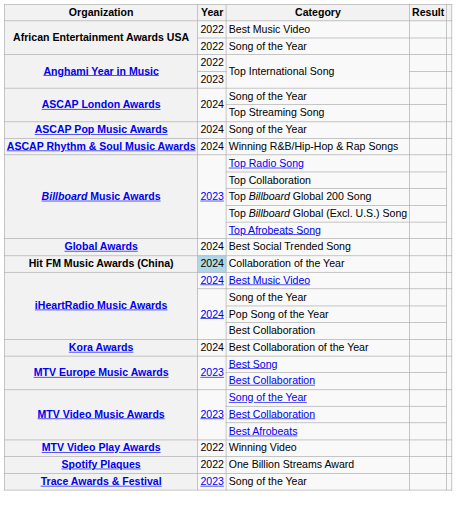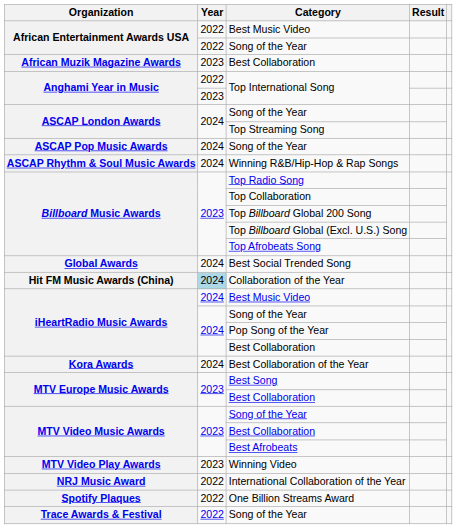 <table class="wikitable sortable plainrowheaders" style="border:none; margin:0;">
 <tr>
 <th scope="col">Organization</th>
 <th scope="col">Year</th>
 <th scope="col">Category</th>
 <th scope="col">Result</th>
 <th class="unsortable" scope="col"></th>
 </tr>
 <tr>
 <th scope="row" rowspan="2">African Entertainment Awards USA</th>
 <td>2022</td>
 <td>Best Music Video</td>
 <td></td>
 <td style="text-align:center;"></td>
 </tr>
 <tr>
 <td>2022</td>
 <td>Song of the Year</td>
+<td></td>
+<td style="text-align:center;"></td>
+</tr>
+<tr>
+<th scope="row"><a href='#'>African Muzik Magazine Awards</a></th>
+<td>2023</td>
+<td>Best Collaboration</td>
 <td></td>
 <td style="text-align:center;"></td>
 </tr>
 <tr>
 <th scope="row" rowspan="2"><a href='#'>Anghami Year in Music</a></th>
 <td>2022</td>
 <td rowspan="2">Top International Song</td>
 <td></td>
 <td style="text-align:center;"></td>
 </tr>
 <tr>
 <td>2023</td>
 <td></td>
 <td style="text-align:center;"></td>
 </tr>
 <tr>
 <th scope="row" rowspan="2"><a href='#'>ASCAP London Awards</a></th>
 <td rowspan="2">2024</td>
 <td>Song of the Year</td>
 <td></td>
 <td style="text-align:center;" rowspan="2"></td>
 </tr>
 <tr>
 <td>Top Streaming Song</td>
 <td></td>
 </tr>
 <tr>
 <th scope="row"><a href='#'>ASCAP Pop Music Awards</a></th>
 <td>2024</td>
 <td>Song of the Year</td>
 <td></td>
 <td style="text-align:center;"></td>
 </tr>
 <tr>
 <th scope="row"><a href='#'>ASCAP Rhythm & Soul Music Awards</a></th>
 <td>2024</td>
 <td>Winning R&B/Hip-Hop & Rap Songs</td>
 <td></td>
 <td style="text-align:center;"></td>
 </tr>
 <tr>
 <th scope="row" rowspan="5"><a href='#'><em>Billboard</em> Music Awards</a></th>
 <td rowspan="5"><a href='#'>2023</a></td>
 <td><a href='#'>Top Radio Song</a></td>
 <td></td>
 <td style="text-align:center;" rowspan="5"></td>
 </tr>
 <tr>
 <td>Top Collaboration</td>
 <td></td>
 </tr>
 <tr>
 <td>Top <em>Billboard</em> Global 200 Song</td>
 <td></td>
 </tr>
 <tr>
 <td>Top <em>Billboard</em> Global (Excl. U.S.) Song</td>
 <td></td>
 </tr>
 <tr>
 <td><a href='#'>Top Afrobeats Song</a></td>
 <td></td>
 </tr>
 <tr>
 <th scope="row"><a href='#'>Global Awards</a></th>
 <td>2024</td>
 <td>Best Social Trended Song</td>
 <td></td>
 <td style="text-align:center;"></td>
 </tr>
 <tr>
 <th scope="row">Hit FM Music Awards (China)</th>
 <td style="background: lightblue;">2024</td>
 <td>Collaboration of the Year</td>
 <td></td>
 <td style="text-align:center;"></td>
 </tr>
 <tr>
 <th scope="row" rowspan="4"><a href='#'>iHeartRadio Music Awards</a></th>
 <td><a href='#'>2024</a></td>
 <td><a href='#'>Best Music Video</a></td>
 <td></td>
 <td style="text-align:center;"></td>
 </tr>
 <tr>
 <td rowspan="3"><a href='#'>2024</a></td>
 <td>Song of the Year</td>
 <td></td>
 <td style="text-align:center;" rowspan="3"></td>
 </tr>
 <tr>
 <td>Pop Song of the Year</td>
 <td></td>
 </tr>
 <tr>
 <td>Best Collaboration</td>
 <td></td>
 </tr>
 <tr>
 <th scope="row"><a href='#'>Kora Awards</a></th>
 <td>2024</td>
 <td>Best Collaboration of the Year</td>
 <td></td>
 <td style="text-align:center;"></td>
 </tr>
 <tr>
 <th scope="row" rowspan="2"><a href='#'>MTV Europe Music Awards</a></th>
 <td rowspan="2"><a href='#'>2023</a></td>
 <td><a href='#'>Best Song</a></td>
 <td></td>
 <td style="text-align:center;" rowspan="2"></td>
 </tr>
 <tr>
 <td><a href='#'>Best Collaboration</a></td>
 <td></td>
 </tr>
 <tr>
 <th scope="row" rowspan="3"><a href='#'>MTV Video Music Awards</a></th>
 <td rowspan="3"><a href='#'>2023</a></td>
 <td><a href='#'>Song of the Year</a></td>
 <td></td>
 <td style="text-align:center;" rowspan="3"></td>
 </tr>
 <tr>
 <td><a href='#'>Best Collaboration</a></td>
 <td></td>
 </tr>
 <tr>
 <td><a href='#'>Best Afrobeats</a></td>
 <td></td>
 </tr>
 <tr>
 <th scope="row"><a href='#'>MTV Video Play Awards</a></th>
+<td>2023</td>
+<td>Winning Video</td>
+<td></td>
+<td style="text-align:center;"></td>
+</tr>
+<tr>
+<th scope="row"><a href='#'>NRJ Music Award</a></th>
 <td>2022</td>
-<td>Winning Video</td>
+<td>International Collaboration of the Year</td>
 <td></td>
 <td style="text-align:center;"></td>
 </tr>
 <tr>
 <th scope="row"><a href='#'>Spotify Plaques</a></th>
 <td>2022</td>
 <td>One Billion Streams Award</td>
 <td></td>
 <td style="text-align:center;"></td>
 </tr>
 <tr>
 <th scope="row"><a href='#'>Trace Awards & Festival</a></th>
-<td><a href='#'>2023</a></td>
+<td><a href='#'>2022</a></td>
 <td>Song of the Year</td>
 <td></td>
 <td style="text-align:center;"></td>
 </tr>
 </table>
